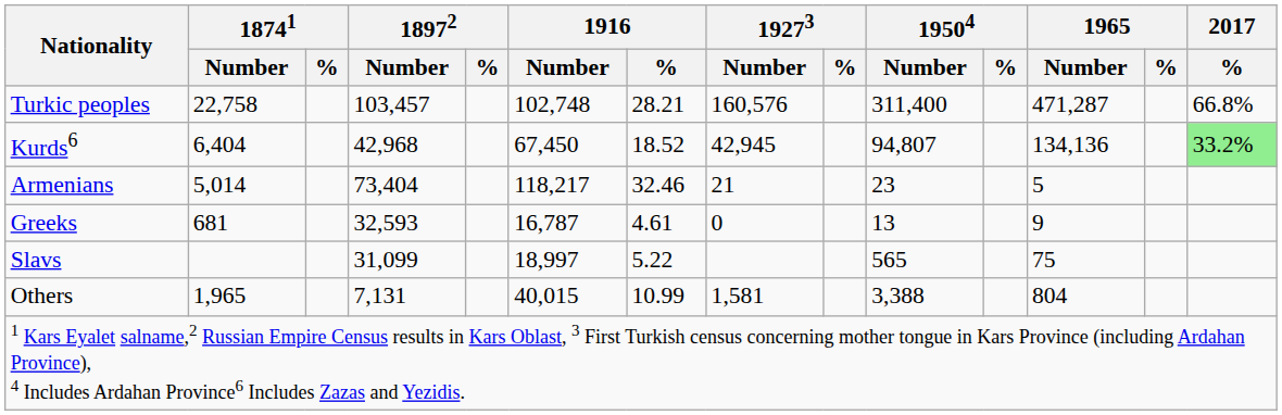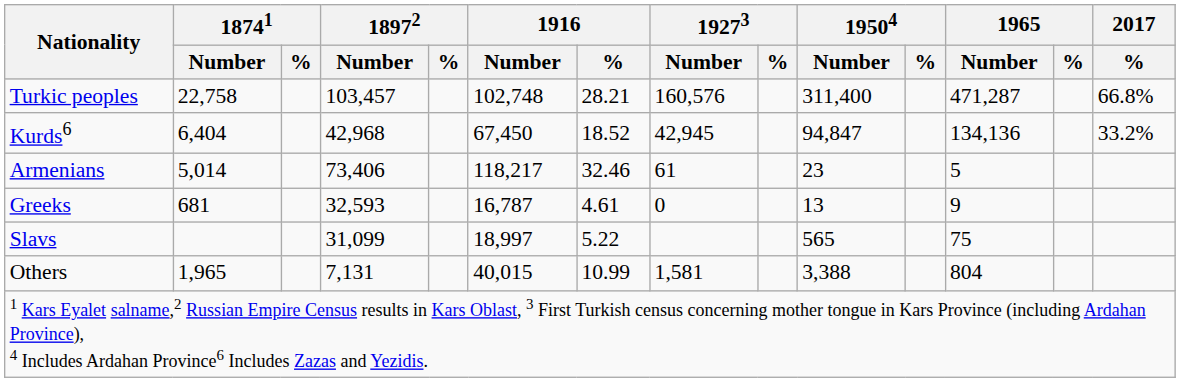 <table class="wikitable sortable">
 <tr>
 <th rowspan="2">Nationality</th>
 <th colspan="2">1874<sup>1</sup></th>
 <th colspan="2">1897<sup>2</sup></th>
 <th colspan="2">1916</th>
 <th colspan="2">1927<sup>3</sup></th>
 <th colspan="2">1950<sup>4</sup></th>
 <th colspan="2">1965</th>
 <th>2017</th>
 </tr>
 <tr>
 <th>Number</th>
 <th>%</th>
 <th>Number</th>
 <th>%</th>
 <th>Number</th>
 <th>%</th>
 <th>Number</th>
 <th>%</th>
 <th>Number</th>
 <th>%</th>
 <th>Number</th>
 <th>%</th>
 <th>%</th>
 </tr>
 <tr>
 <td><a href='#'>Turkic peoples</a></td>
 <td>22,758</td>
 <td></td>
 <td>103,457</td>
 <td></td>
 <td>102,748</td>
 <td>28.21</td>
 <td>160,576</td>
 <td></td>
 <td>311,400</td>
 <td></td>
 <td>471,287</td>
 <td></td>
 <td>66.8%</td>
 </tr>
 <tr>
 <td><a href='#'>Kurds</a><sup>6</sup></td>
 <td>6,404</td>
 <td></td>
 <td>42,968</td>
 <td></td>
 <td>67,450</td>
 <td>18.52</td>
 <td>42,945</td>
 <td></td>
-<td>94,807</td>
+<td>94,847</td>
 <td></td>
 <td>134,136</td>
 <td></td>
-<td style="background: lightgreen;">33.2%</td>
+<td>33.2%</td>
 </tr>
 <tr>
 <td><a href='#'>Armenians</a></td>
 <td>5,014</td>
 <td></td>
-<td>73,404</td>
+<td>73,406</td>
 <td></td>
 <td>118,217</td>
 <td>32.46</td>
-<td>21</td>
+<td>61</td>
 <td></td>
 <td>23</td>
 <td></td>
 <td>5</td>
 <td></td>
 <td></td>
 </tr>
 <tr>
 <td><a href='#'>Greeks</a></td>
 <td>681</td>
 <td></td>
 <td>32,593</td>
 <td></td>
 <td>16,787</td>
 <td>4.61</td>
 <td>0</td>
 <td></td>
 <td>13</td>
 <td></td>
 <td>9</td>
 <td></td>
 <td></td>
 </tr>
 <tr>
 <td><a href='#'>Slavs</a></td>
 <td></td>
 <td></td>
 <td>31,099</td>
 <td></td>
 <td>18,997</td>
 <td>5.22</td>
 <td></td>
 <td></td>
 <td>565</td>
 <td></td>
 <td>75</td>
 <td></td>
 <td></td>
 </tr>
 <tr>
 <td>Others</td>
 <td>1,965</td>
 <td></td>
 <td>7,131</td>
 <td></td>
 <td>40,015</td>
 <td>10.99</td>
 <td>1,581</td>
 <td></td>
 <td>3,388</td>
 <td></td>
 <td>804</td>
 <td></td>
 <td></td>
 </tr>
 <tr>
 <td colspan="17" align="left"><small><sup>1</sup> <a href='#'>Kars Eyalet</a> <a href='#'>salname</a>,<sup>2</sup> <a href='#'>Russian Empire Census</a> results in <a href='#'>Kars Oblast</a>, <sup>3</sup> First Turkish census concerning mother tongue in Kars Province (including <a href='#'>Ardahan Province</a>),<br><sup>4</sup> Includes Ardahan Province<sup>6</sup> Includes <a href='#'>Zazas</a> and <a href='#'>Yezidis</a>.</small></td>
 </tr>
 </table>
